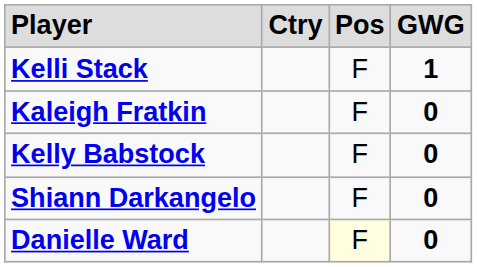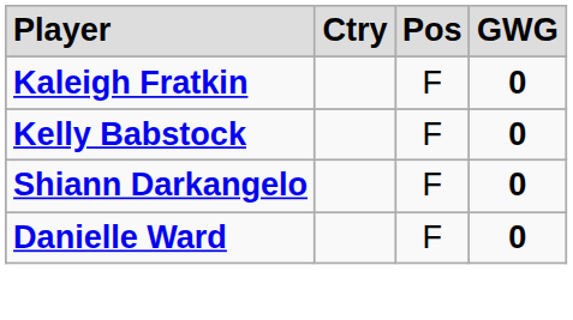 <table class="wikitable">
 <tr align="center" style="font-weight:bold; background-color:#dddddd;" |>
 <td align="left">Player</td>
 <td>Ctry</td>
 <td>Pos</td>
 <td>GWG</td>
-</tr>
-<tr align="center">
-<td align="left"><strong><a href='#'>Kelli Stack</a></strong></td>
-<td></td>
-<td>F</td>
-<td><strong>1</strong></td>
 </tr>
 <tr align="center">
 <td align="left"><strong><a href='#'>Kaleigh Fratkin</a></strong></td>
 <td></td>
 <td>F</td>
 <td><strong>0</strong></td>
 </tr>
 <tr align="center">
 <td align="left"><strong><a href='#'>Kelly Babstock</a></strong></td>
 <td></td>
 <td>F</td>
 <td><strong>0</strong></td>
 </tr>
 <tr align="center">
 <td align="left"><strong><a href='#'>Shiann Darkangelo</a></strong></td>
 <td></td>
 <td>F</td>
 <td><strong>0</strong></td>
 </tr>
 <tr align="center">
 <td align="left"><strong><a href='#'>Danielle Ward</a></strong></td>
 <td></td>
-<td style="background: lightyellow;">F</td>
+<td>F</td>
 <td><strong>0</strong></td>
 </tr>
 </table>
